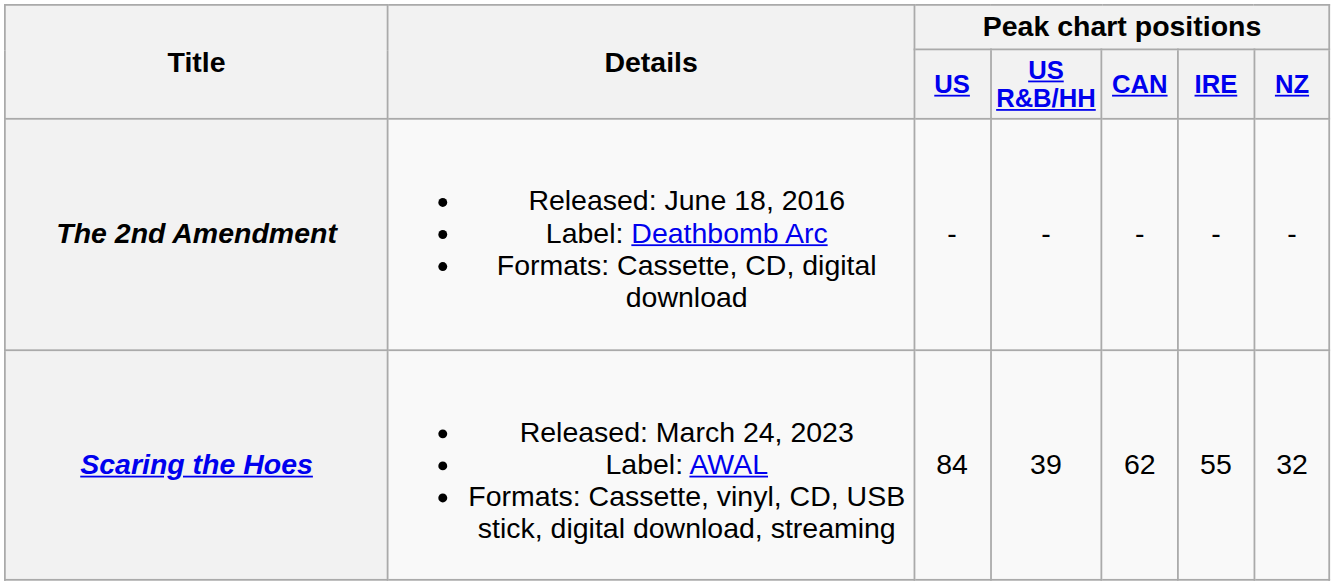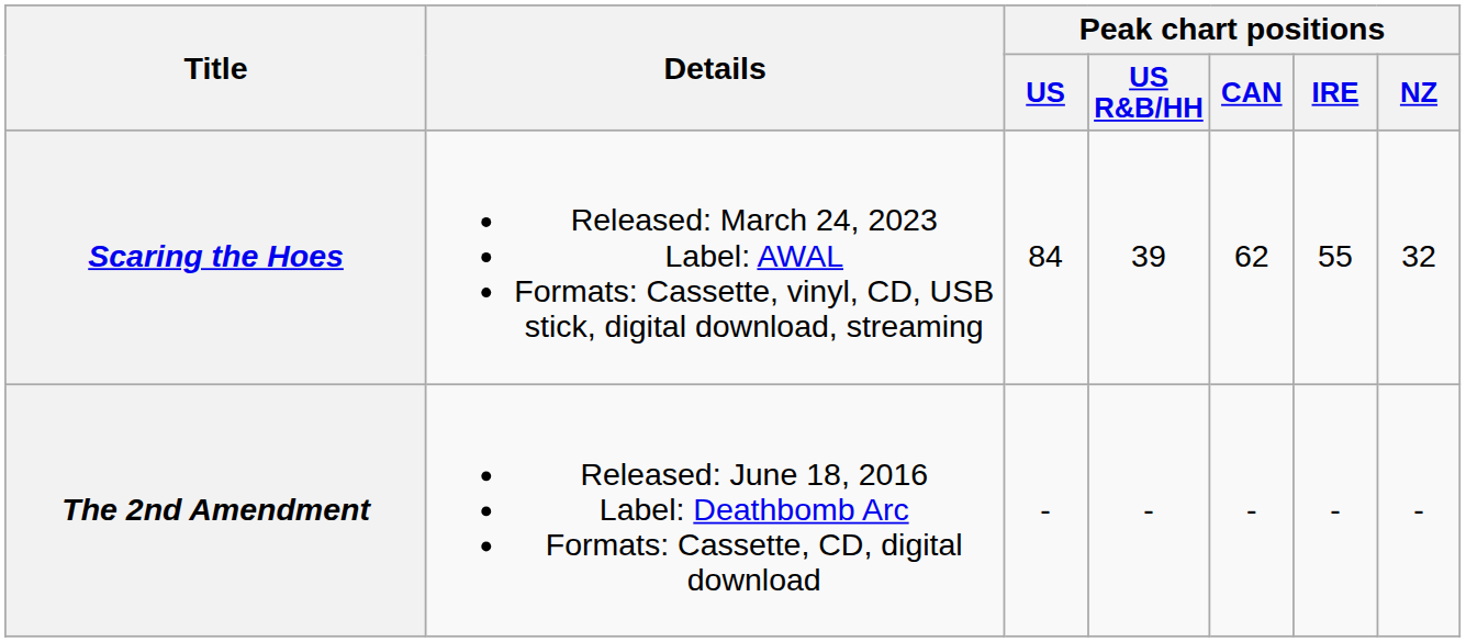 <table class="wikitable plainrowheaders" style="text-align:center;">
 <tr>
 <th scope="col" rowspan="2" style="width:13em;">Title</th>
 <th scope="col" rowspan="2" style="width:18em;">Details</th>
 <th colspan="5">Peak chart positions</th>
 </tr>
 <tr>
 <th scope="col" style="width:2.5em;font-size:90%;"><a href='#'>US</a><br></th>
 <th scope="col" style="width:2.5em;font-size:90%;"><a href='#'>US<br>R&B/HH</a><br></th>
 <th scope="col" style="width:2.5em;font-size:90%;"><a href='#'>CAN</a><br></th>
 <th scope="col" style="width:2.5em;font-size:90%;"><a href='#'>IRE</a><br></th>
 <th scope="col" style="width:2.5em;font-size:90%;"><a href='#'>NZ</a><br></th>
 </tr>
 <tr>
+<th scope="row"><em><a href='#'>Scaring the Hoes</a></em> <br></th>
+<td><br><ul><li>Released: March 24, 2023</li><li>Label: <a href='#'>AWAL</a></li><li>Formats: Cassette, vinyl, CD, USB stick, digital download, streaming</li></ul></td>
+<td>84</td>
+<td>39</td>
+<td>62</td>
+<td>55</td>
+<td>32</td>
+</tr>
+<tr>
 <th scope="row"><em>The 2nd Amendment</em> <br></th>
 <td><br><ul><li>Released: June 18, 2016</li><li>Label: <a href='#'>Deathbomb Arc</a></li><li>Formats: Cassette, CD, digital download</li></ul></td>
 <td>-</td>
 <td>-</td>
 <td>-</td>
 <td>-</td>
 <td>-</td>
 </tr>
-<tr>
-<th scope="row"><em><a href='#'>Scaring the Hoes</a></em> <br></th>
-<td><br><ul><li>Released: March 24, 2023</li><li>Label: <a href='#'>AWAL</a></li><li>Formats: Cassette, vinyl, CD, USB stick, digital download, streaming</li></ul></td>
-<td>84</td>
-<td>39</td>
-<td>62</td>
-<td>55</td>
-<td>32</td>
-</tr>
 </table>
